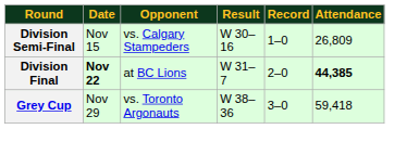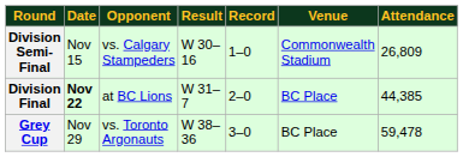 <table class="wikitable" width="80%">
 <tr align="center" style="background:#0C371D;color:#ffc322;">
 <td><strong>Round</strong></td>
 <td><strong>Date</strong></td>
 <td><strong>Opponent</strong></td>
 <td><strong>Result</strong></td>
 <td><strong>Record</strong></td>
+<td><strong>Venue</strong></td>
 <td><strong>Attendance</strong></td>
 </tr>
 <tr style="background:#ddffdd">
 <th>Division Semi-Final</th>
 <td>Nov 15</td>
 <td>vs. <a href='#'>Calgary Stampeders</a></td>
 <td>W 30–16</td>
 <td>1–0</td>
+<td><a href='#'>Commonwealth Stadium</a></td>
 <td>26,809</td>
 </tr>
 <tr style="background:#ddffdd">
 <th>Division Final</th>
 <td><strong>Nov 22</strong></td>
 <td>at <a href='#'>BC Lions</a></td>
 <td>W 31–7</td>
 <td>2–0</td>
-<td><strong>44,385</strong></td>
+<td><a href='#'>BC Place</a></td>
+<td>44,385</td>
 </tr>
 <tr style="background:#ddffdd">
 <th><a href='#'>Grey Cup</a></th>
 <td>Nov 29</td>
 <td>vs. <a href='#'>Toronto Argonauts</a></td>
 <td>W 38–36</td>
 <td>3–0</td>
-<td>59,418</td>
+<td>BC Place</td>
+<td>59,478</td>
 </tr>
 </table>
